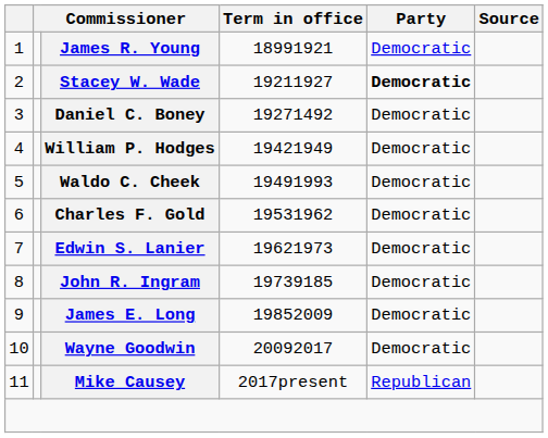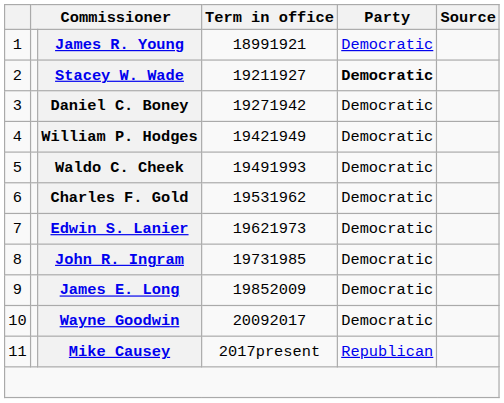 <table class="wikitable sortable" style="text-align:center;">
 <tr>
 <th scope="col" data-sort-type="number"></th>
 <th scope="col" colspan="2">Commissioner</th>
 <th scope="col">Term in office</th>
 <th scope="col">Party</th>
 <th scope="col">Source</th>
 </tr>
 <tr style="height:2em;">
 <td>1</td>
 <td data-sort-value="Young, James R."></td>
 <th scope="row"><a href='#'>James R. Young</a></th>
 <td>18991921</td>
 <td><a href='#'>Democratic</a></td>
 <td></td>
 </tr>
 <tr style="height:2em;">
 <td>2</td>
 <td data-sort-value="Wade, Stacey W."></td>
 <th scope="row"><a href='#'>Stacey W. Wade</a></th>
 <td>19211927</td>
 <td><strong>Democratic</strong></td>
 <td></td>
 </tr>
 <tr style="height:2em;">
 <td>3</td>
 <td data-sort-value="Boney, Daniel C."></td>
 <th scope="row">Daniel C. Boney</th>
-<td>19271492</td>
+<td>19271942</td>
 <td>Democratic</td>
 <td></td>
 </tr>
 <tr style="height:2em;">
 <td>4</td>
 <td data-sort-value="Hodges, William P."></td>
 <th scope="row">William P. Hodges</th>
 <td>19421949</td>
 <td>Democratic</td>
 <td></td>
 </tr>
 <tr style="height:2em;">
 <td>5</td>
 <td data-sort-value="Cheek, Waldo C."></td>
 <th scope="row">Waldo C. Cheek</th>
 <td>19491993</td>
 <td>Democratic</td>
 <td></td>
 </tr>
 <tr style="height:2em;">
 <td>6</td>
 <td data-sort-value="Gold, Charles F."></td>
 <th scope="row">Charles F. Gold</th>
 <td>19531962</td>
 <td>Democratic</td>
 <td></td>
 </tr>
 <tr style="height:2em;">
 <td>7</td>
 <td data-sort-value="Lanier, Edwin S."></td>
 <th scope="row"><a href='#'>Edwin S. Lanier</a></th>
 <td>19621973</td>
 <td>Democratic</td>
 <td></td>
 </tr>
 <tr style="height:2em;">
 <td>8</td>
 <td data-sort-value="Ingram, John R."></td>
 <th scope="row"><a href='#'>John R. Ingram</a></th>
-<td>19739185</td>
+<td>19731985</td>
 <td>Democratic</td>
 <td></td>
 </tr>
 <tr style="height:2em;">
 <td>9</td>
 <td data-sort-value="Long, James E."></td>
 <th scope="row"><a href='#'>James E. Long</a></th>
 <td>19852009</td>
 <td>Democratic</td>
 <td></td>
 </tr>
 <tr style="height:2em;">
 <td>10</td>
 <td data-sort-value="Goodwin, Wayne"></td>
 <th scope="row"><a href='#'>Wayne Goodwin</a></th>
 <td>20092017</td>
 <td>Democratic</td>
 <td></td>
 </tr>
 <tr style="height:2em;">
 <td>11</td>
 <td data-sort-value="Causey, Mike"></td>
 <th scope="row"><a href='#'>Mike Causey</a></th>
 <td>2017present</td>
 <td><a href='#'>Republican</a></td>
 <td></td>
 </tr>
 <tr style="height:2em;">
 </tr>
 </table>
